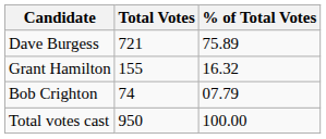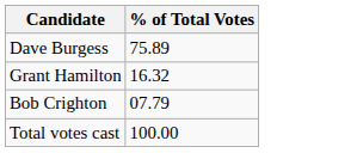 <table class="wikitable">
 <tr>
 <th>Candidate</th>
-<th>Total Votes</th>
 <th>% of Total Votes</th>
 </tr>
 <tr>
 <td>Dave Burgess</td>
-<td>721</td>
 <td>75.89</td>
 </tr>
 <tr>
 <td>Grant Hamilton</td>
-<td>155</td>
 <td>16.32</td>
 </tr>
 <tr>
 <td>Bob Crighton</td>
-<td>74</td>
 <td>07.79</td>
 </tr>
 <tr>
 <td>Total votes cast</td>
-<td>950</td>
 <td>100.00</td>
 </tr>
 </table>
